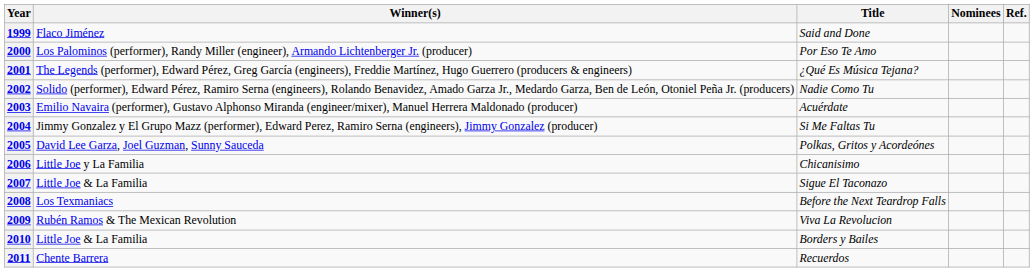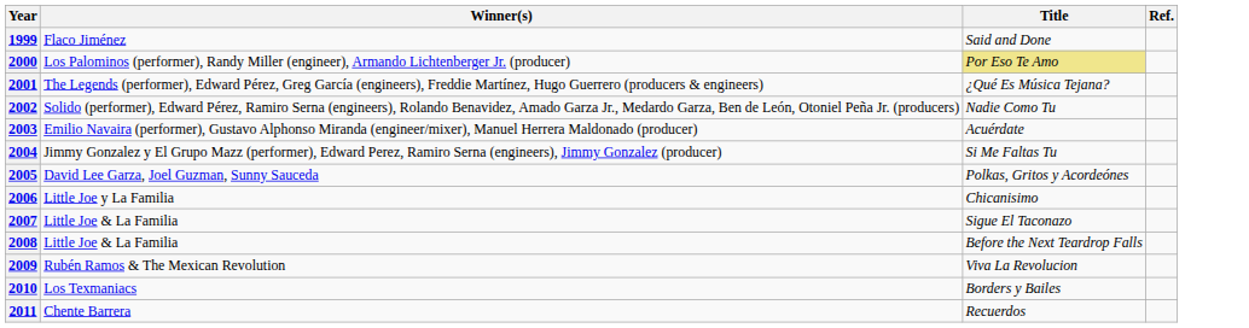 <table class="wikitable sortable">
 <tr>
 <th scope="col">Year</th>
 <th scope="col">Winner(s)</th>
 <th scope="col">Title</th>
-<th scope="col" class="unsortable">Nominees</th>
 <th scope="col" class="unsortable">Ref.</th>
 </tr>
 <tr>
 <th scope="row" align="center"><a href='#'>1999</a></th>
 <td><a href='#'>Flaco Jiménez</a></td>
 <td><em>Said and Done</em></td>
-<td></td>
 <td align="center"></td>
 </tr>
 <tr>
 <th scope="row" align="center"><a href='#'>2000</a></th>
 <td><a href='#'>Los Palominos</a> (performer), Randy Miller (engineer), <a href='#'>Armando Lichtenberger Jr.</a> (producer)</td>
-<td><em>Por Eso Te Amo</em></td>
-<td></td>
+<td style="background: khaki;"><em>Por Eso Te Amo</em></td>
 <td align="center"></td>
 </tr>
 <tr>
 <th scope="row" align="center"><a href='#'>2001</a></th>
 <td><a href='#'>The Legends</a> (performer), Edward Pérez, Greg García (engineers), Freddie Martínez, Hugo Guerrero (producers & engineers)</td>
 <td><em>¿Qué Es Música Tejana?</em></td>
-<td></td>
 <td align="center"></td>
 </tr>
 <tr>
 <th scope="row" align="center"><a href='#'>2002</a></th>
 <td><a href='#'>Solido</a> (performer), Edward Pérez, Ramiro Serna (engineers), Rolando Benavidez, Amado Garza Jr., Medardo Garza, Ben de León, Otoniel Peña Jr. (producers)</td>
 <td><em>Nadie Como Tu</em></td>
-<td></td>
 <td align="center"></td>
 </tr>
 <tr>
 <th scope="row" align="center"><a href='#'>2003</a></th>
 <td><a href='#'>Emilio Navaira</a> (performer), Gustavo Alphonso Miranda (engineer/mixer), Manuel Herrera Maldonado (producer)</td>
 <td><em>Acuérdate</em></td>
-<td></td>
 <td align="center"></td>
 </tr>
 <tr>
 <th scope="row" align="center"><a href='#'>2004</a></th>
 <td>Jimmy Gonzalez y El Grupo Mazz (performer), Edward Perez, Ramiro Serna (engineers), <a href='#'>Jimmy Gonzalez</a> (producer)</td>
 <td><em>Si Me Faltas Tu</em></td>
-<td></td>
 <td align="center"></td>
 </tr>
 <tr>
 <th scope="row" align="center"><a href='#'>2005</a></th>
 <td><a href='#'>David Lee Garza</a>, <a href='#'>Joel Guzman</a>, <a href='#'>Sunny Sauceda</a></td>
 <td><em>Polkas, Gritos y Acordeónes</em></td>
-<td></td>
 <td align="center"></td>
 </tr>
 <tr>
 <th scope="row" align="center"><a href='#'>2006</a></th>
 <td><a href='#'>Little Joe</a> y La Familia</td>
 <td><em>Chicanisimo</em></td>
-<td></td>
 <td align="center"></td>
 </tr>
 <tr>
 <th scope="row" align="center"><a href='#'>2007</a></th>
 <td><a href='#'>Little Joe</a> & La Familia</td>
 <td><em>Sigue El Taconazo</em></td>
-<td></td>
 <td align="center"></td>
 </tr>
 <tr>
 <th scope="row" align="center"><a href='#'>2008</a></th>
-<td><a href='#'>Los Texmaniacs</a></td>
+<td><a href='#'>Little Joe</a> & La Familia</td>
 <td><em>Before the Next Teardrop Falls</em></td>
-<td></td>
 <td align="center"></td>
 </tr>
 <tr>
 <th scope="row" align="center"><a href='#'>2009</a></th>
 <td><a href='#'>Rubén Ramos</a> & The Mexican Revolution</td>
 <td><em>Viva La Revolucion</em></td>
-<td></td>
 <td align="center"></td>
 </tr>
 <tr>
 <th scope="row" align="center"><a href='#'>2010</a></th>
-<td><a href='#'>Little Joe</a> & La Familia</td>
+<td><a href='#'>Los Texmaniacs</a></td>
 <td><em>Borders y Bailes</em></td>
-<td></td>
 <td align="center"></td>
 </tr>
 <tr>
 <th scope="row" align="center"><a href='#'>2011</a></th>
 <td><a href='#'>Chente Barrera</a></td>
 <td><em>Recuerdos</em></td>
-<td></td>
 <td align="center"></td>
 </tr>
 </table>
